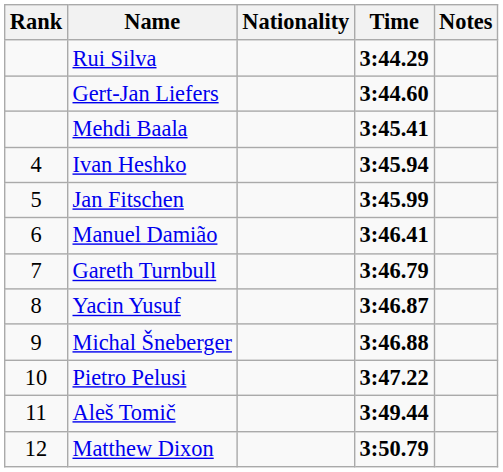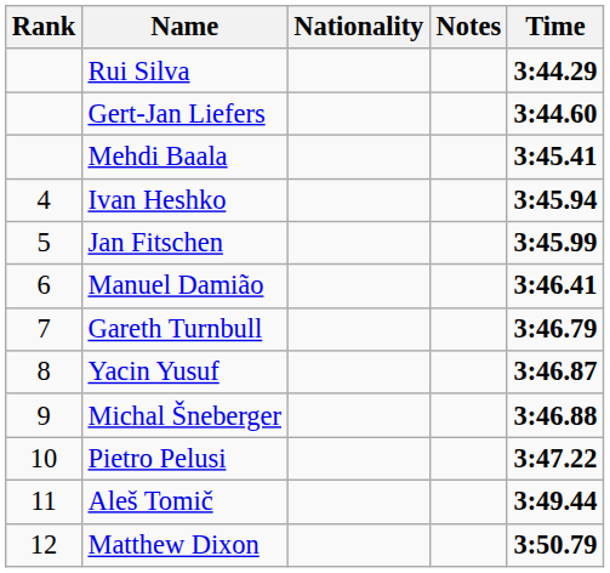 <table class="wikitable sortable" style="text-align:center">
 <tr>
 <th>Rank</th>
 <th>Name</th>
 <th>Nationality</th>
+<th>Notes</th>
 <th>Time</th>
-<th>Notes</th>
 </tr>
 <tr>
 <td></td>
 <td align=left><a href='#'>Rui Silva</a></td>
 <td align=left></td>
+<td></td>
 <td><strong>3:44.29</strong></td>
-<td></td>
 </tr>
 <tr>
 <td></td>
 <td align=left><a href='#'>Gert-Jan Liefers</a></td>
 <td align=left></td>
+<td></td>
 <td><strong>3:44.60</strong></td>
-<td></td>
 </tr>
 <tr>
 <td></td>
 <td align=left><a href='#'>Mehdi Baala</a></td>
 <td align=left></td>
+<td></td>
 <td><strong>3:45.41</strong></td>
-<td></td>
 </tr>
 <tr>
 <td>4</td>
 <td align=left><a href='#'>Ivan Heshko</a></td>
 <td align=left></td>
+<td></td>
 <td><strong>3:45.94</strong></td>
-<td></td>
 </tr>
 <tr>
 <td>5</td>
 <td align=left><a href='#'>Jan Fitschen</a></td>
 <td align=left></td>
+<td></td>
 <td><strong>3:45.99</strong></td>
-<td></td>
 </tr>
 <tr>
 <td>6</td>
 <td align=left><a href='#'>Manuel Damião</a></td>
 <td align=left></td>
+<td></td>
 <td><strong>3:46.41</strong></td>
-<td></td>
 </tr>
 <tr>
 <td>7</td>
 <td align=left><a href='#'>Gareth Turnbull</a></td>
 <td align=left></td>
+<td></td>
 <td><strong>3:46.79</strong></td>
-<td></td>
 </tr>
 <tr>
 <td>8</td>
 <td align=left><a href='#'>Yacin Yusuf</a></td>
 <td align=left></td>
+<td></td>
 <td><strong>3:46.87</strong></td>
-<td></td>
 </tr>
 <tr>
 <td>9</td>
 <td align=left><a href='#'>Michal Šneberger</a></td>
 <td align=left></td>
+<td></td>
 <td><strong>3:46.88</strong></td>
-<td></td>
 </tr>
 <tr>
 <td>10</td>
 <td align=left><a href='#'>Pietro Pelusi</a></td>
 <td align=left></td>
+<td></td>
 <td><strong>3:47.22</strong></td>
-<td></td>
 </tr>
 <tr>
 <td>11</td>
 <td align=left><a href='#'>Aleš Tomič</a></td>
 <td align=left></td>
+<td></td>
 <td><strong>3:49.44</strong></td>
-<td></td>
 </tr>
 <tr>
 <td>12</td>
 <td align=left><a href='#'>Matthew Dixon</a></td>
 <td align=left></td>
+<td></td>
 <td><strong>3:50.79</strong></td>
-<td></td>
 </tr>
 </table>
